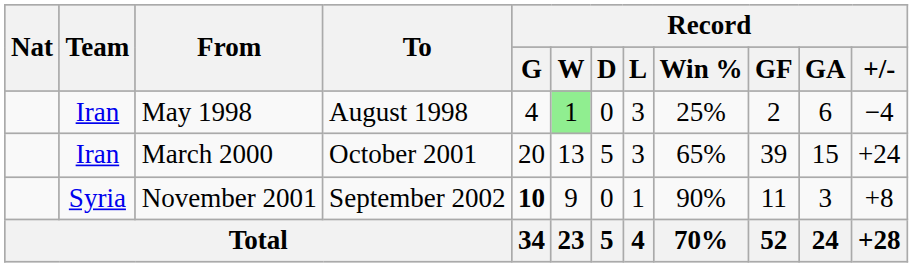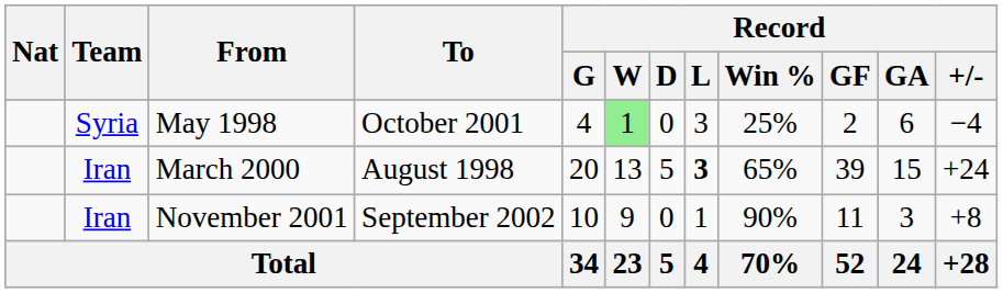 <table class="wikitable" style="text-align: center">
 <tr>
 <th rowspan="2">Nat</th>
 <th rowspan="2">Team</th>
 <th rowspan="2">From</th>
 <th rowspan="2">To</th>
 <th colspan="8">Record</th>
 </tr>
 <tr>
 <th>G</th>
 <th>W</th>
 <th>D</th>
 <th>L</th>
 <th>Win %</th>
 <th>GF</th>
 <th>GA</th>
 <th>+/-</th>
 </tr>
 <tr>
 <td></td>
-<td><a href='#'>Iran</a></td>
+<td><a href='#'>Syria</a></td>
 <td align="left">May 1998</td>
-<td align="left">August 1998</td>
+<td align="left">October 2001</td>
 <td>4</td>
 <td style="background: lightgreen;">1</td>
 <td>0</td>
 <td>3</td>
 <td>25%</td>
 <td>2</td>
 <td>6</td>
 <td>−4</td>
 </tr>
 <tr>
 <td></td>
 <td><a href='#'>Iran</a></td>
 <td align="left">March 2000</td>
-<td align="left">October 2001</td>
+<td align="left">August 1998</td>
 <td>20</td>
 <td>13</td>
 <td>5</td>
-<td>3</td>
+<td><strong>3</strong></td>
 <td>65%</td>
 <td>39</td>
 <td>15</td>
 <td>+24</td>
 </tr>
 <tr>
 <td></td>
-<td><a href='#'>Syria</a></td>
+<td><a href='#'>Iran</a></td>
 <td align="left">November 2001</td>
 <td align="left">September 2002</td>
-<td><strong>10</strong></td>
+<td>10</td>
 <td>9</td>
 <td>0</td>
 <td>1</td>
 <td>90%</td>
 <td>11</td>
 <td>3</td>
 <td>+8</td>
 </tr>
 <tr>
 <th colspan="4">Total</th>
 <th>34</th>
 <th>23</th>
 <th>5</th>
 <th>4</th>
 <th>70%</th>
 <th>52</th>
 <th>24</th>
 <th>+28</th>
 </tr>
 </table>
